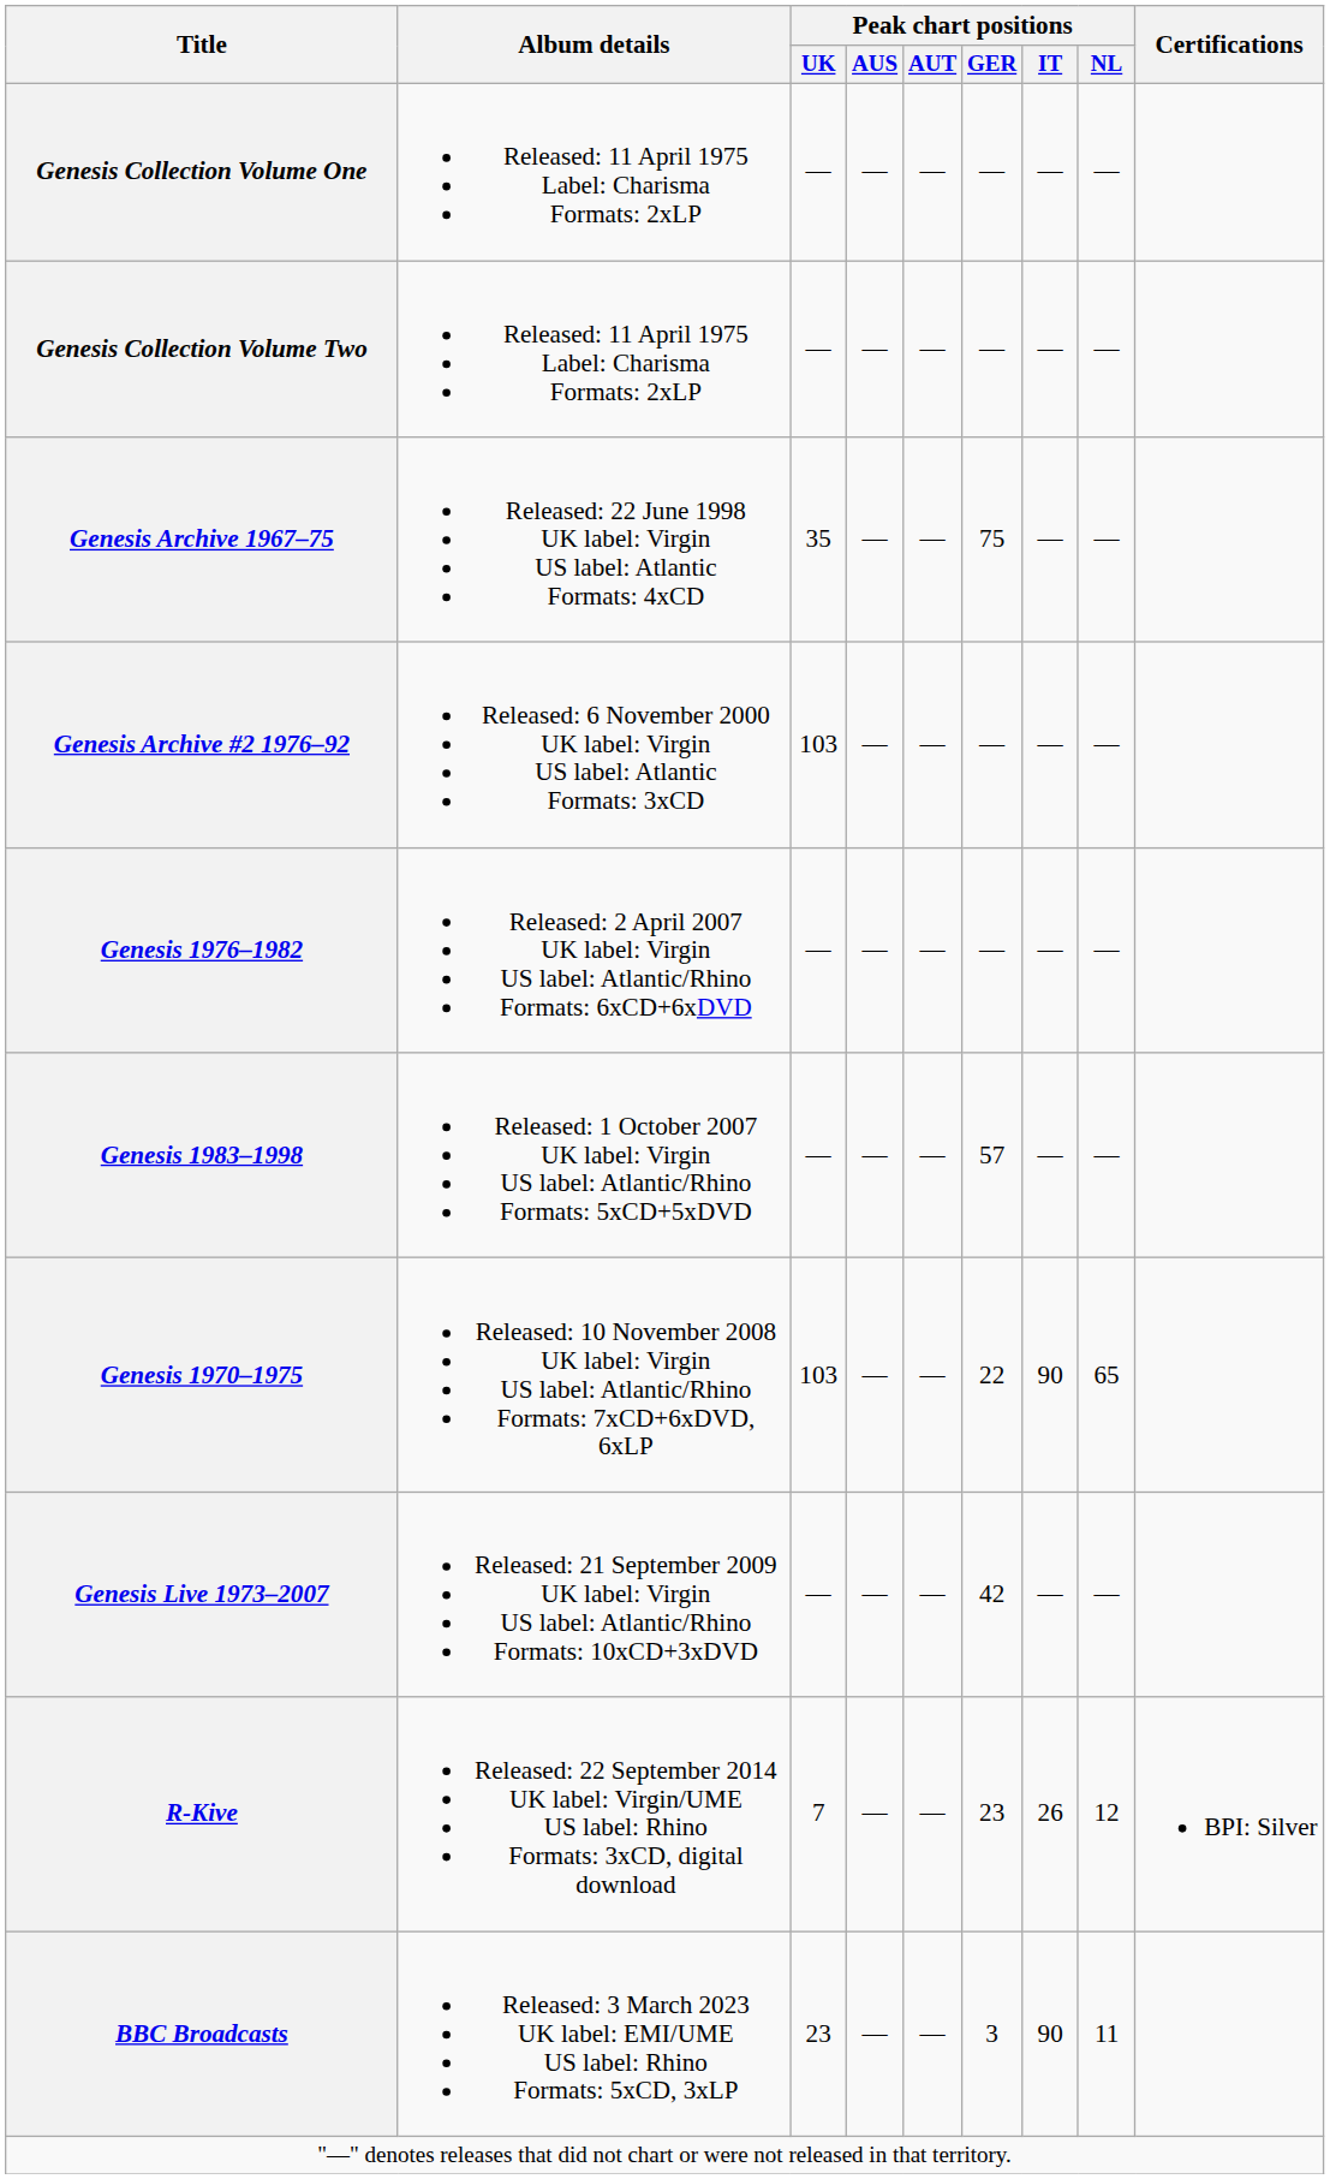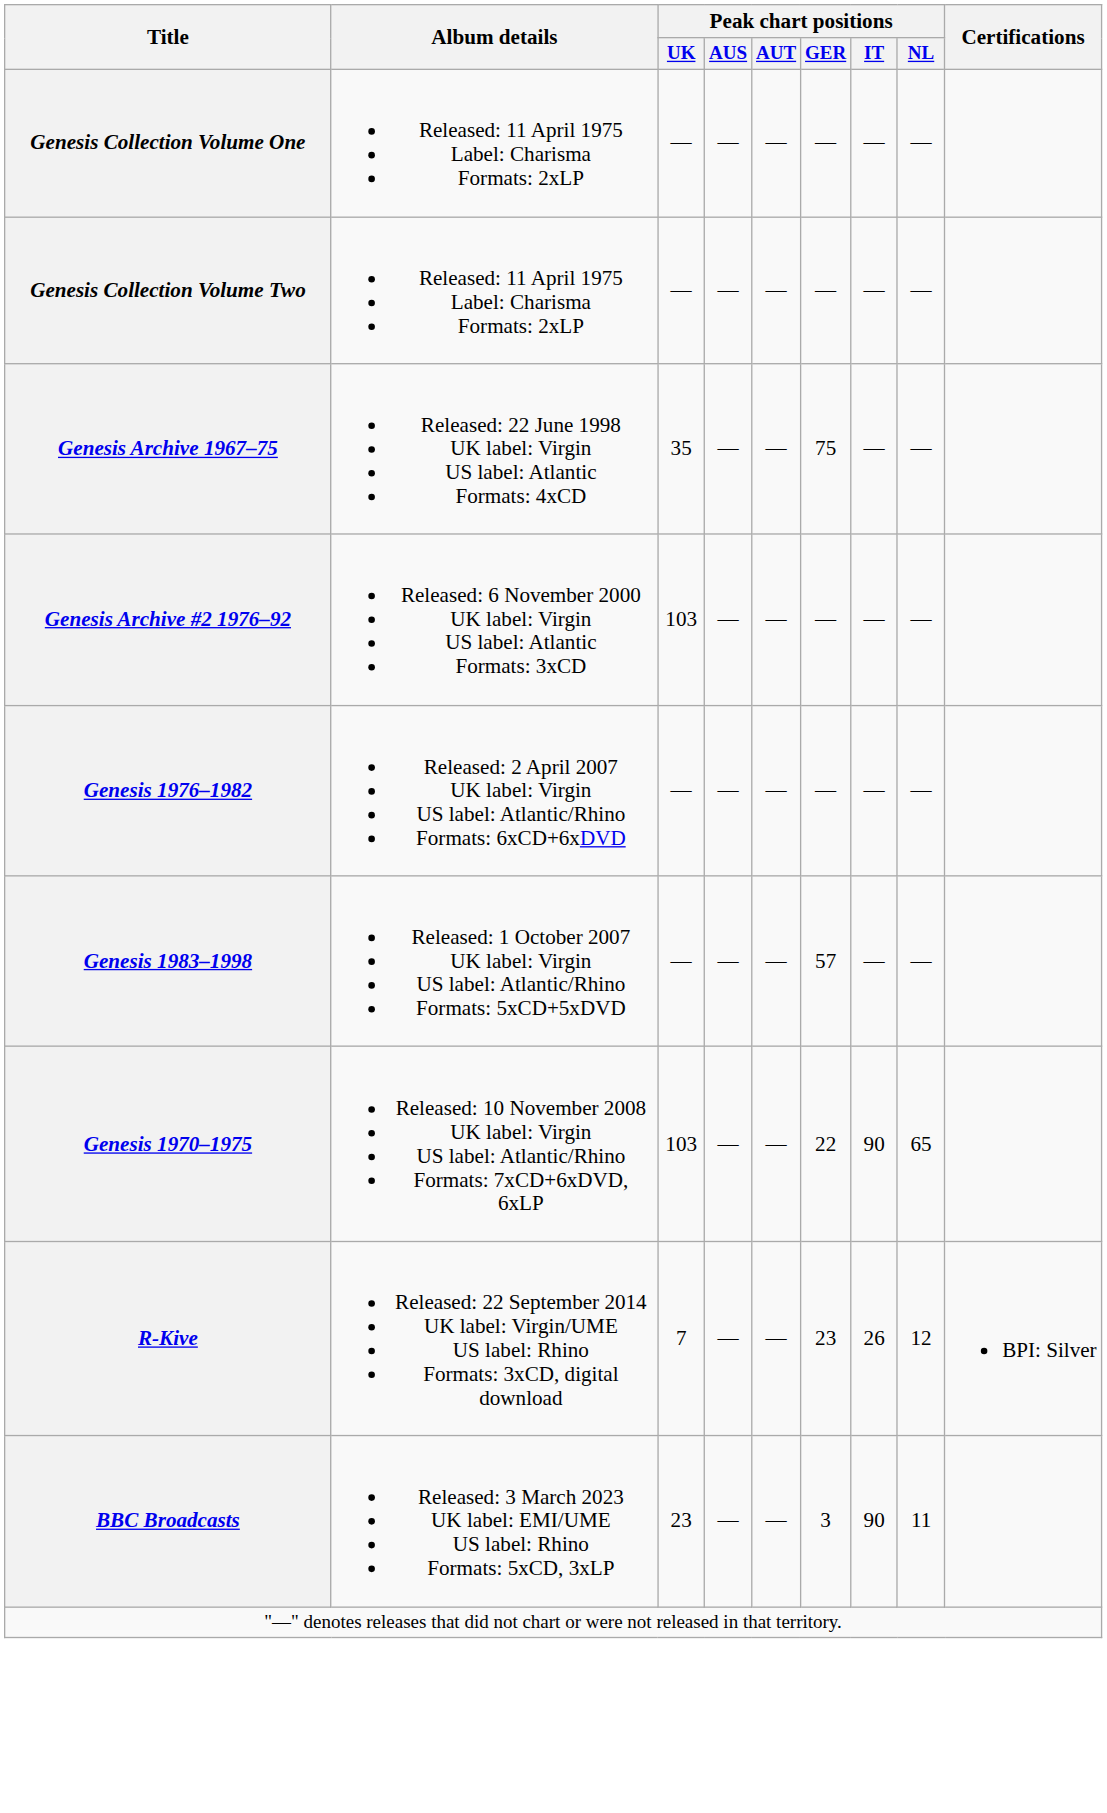 <table class="wikitable plainrowheaders" style="text-align:center;">
 <tr>
 <th rowspan="2" scope="col" style="width:15em;">Title</th>
 <th rowspan="2" scope="col" style="width:15em;">Album details</th>
 <th colspan="6">Peak chart positions</th>
 <th rowspan="2">Certifications</th>
 </tr>
 <tr>
 <th scope="col" style="width:2em;font-size:90%;"><a href='#'>UK</a><br></th>
 <th scope="col" style="width:2em;font-size:90%;"><a href='#'>AUS</a><br></th>
 <th scope="col" style="width:2em;font-size:90%;"><a href='#'>AUT</a><br></th>
 <th scope="col" style="width:2em;font-size:90%;"><a href='#'>GER</a><br></th>
 <th scope="col" style="width:2em;font-size:90%;"><a href='#'>IT</a><br></th>
 <th scope="col" style="width:2em;font-size:90%;"><a href='#'>NL</a><br></th>
 </tr>
 <tr>
 <th scope="row"><em>Genesis Collection Volume One</em></th>
 <td><br><ul><li>Released: 11 April 1975</li><li>Label: Charisma</li><li>Formats: 2xLP</li></ul></td>
 <td>—</td>
 <td>—</td>
 <td>—</td>
 <td>—</td>
 <td>—</td>
 <td>—</td>
 <td></td>
 </tr>
 <tr>
 <th scope="row"><em>Genesis Collection Volume Two</em></th>
 <td><br><ul><li>Released: 11 April 1975</li><li>Label: Charisma</li><li>Formats: 2xLP</li></ul></td>
 <td>—</td>
 <td>—</td>
 <td>—</td>
 <td>—</td>
 <td>—</td>
 <td>—</td>
 <td></td>
 </tr>
 <tr>
 <th scope="row"><em><a href='#'>Genesis Archive 1967–75</a></em></th>
 <td><br><ul><li>Released: 22 June 1998</li><li>UK label: Virgin</li><li>US label: Atlantic</li><li>Formats: 4xCD</li></ul></td>
 <td>35</td>
 <td>—</td>
 <td>—</td>
 <td>75</td>
 <td>—</td>
 <td>—</td>
 <td></td>
 </tr>
 <tr>
 <th scope="row"><em><a href='#'>Genesis Archive #2 1976–92</a></em></th>
 <td><br><ul><li>Released: 6 November 2000</li><li>UK label: Virgin</li><li>US label: Atlantic</li><li>Formats: 3xCD</li></ul></td>
 <td>103</td>
 <td>—</td>
 <td>—</td>
 <td>—</td>
 <td>—</td>
 <td>—</td>
 <td></td>
 </tr>
 <tr>
 <th scope="row"><em><a href='#'>Genesis 1976–1982</a></em></th>
 <td><br><ul><li>Released: 2 April 2007</li><li>UK label: Virgin</li><li>US label: Atlantic/Rhino</li><li>Formats: 6xCD+6x<a href='#'>DVD</a></li></ul></td>
 <td>—</td>
 <td>—</td>
 <td>—</td>
 <td>—</td>
 <td>—</td>
 <td>—</td>
 <td></td>
 </tr>
 <tr>
 <th scope="row"><em><a href='#'>Genesis 1983–1998</a></em></th>
 <td><br><ul><li>Released: 1 October 2007</li><li>UK label: Virgin</li><li>US label: Atlantic/Rhino</li><li>Formats: 5xCD+5xDVD</li></ul></td>
 <td>—</td>
 <td>—</td>
 <td>—</td>
 <td>57</td>
 <td>—</td>
 <td>—</td>
 <td></td>
 </tr>
 <tr>
 <th scope="row"><em><a href='#'>Genesis 1970–1975</a></em></th>
 <td><br><ul><li>Released: 10 November 2008</li><li>UK label: Virgin</li><li>US label: Atlantic/Rhino</li><li>Formats: 7xCD+6xDVD, 6xLP</li></ul></td>
 <td>103</td>
 <td>—</td>
 <td>—</td>
 <td>22</td>
 <td>90</td>
 <td>65</td>
 <td></td>
 </tr>
 <tr>
-<th scope="row"><em><a href='#'>Genesis Live 1973–2007</a></em></th>
-<td><br><ul><li>Released: 21 September 2009</li><li>UK label: Virgin</li><li>US label: Atlantic/Rhino</li><li>Formats: 10xCD+3xDVD</li></ul></td>
-<td>—</td>
-<td>—</td>
-<td>—</td>
-<td>42</td>
-<td>—</td>
-<td>—</td>
-<td></td>
-</tr>
-<tr>
 <th scope="row"><em><a href='#'>R-Kive</a></em></th>
 <td><br><ul><li>Released: 22 September 2014</li><li>UK label: Virgin/UME</li><li>US label: Rhino</li><li>Formats: 3xCD, digital download</li></ul></td>
 <td>7</td>
 <td>—</td>
 <td>—</td>
 <td>23</td>
 <td>26</td>
 <td>12</td>
 <td><br><ul><li>BPI: Silver</li></ul></td>
 </tr>
 <tr>
 <th scope="row"><em><a href='#'>BBC Broadcasts</a></em></th>
 <td><br><ul><li>Released: 3 March 2023</li><li>UK label: EMI/UME</li><li>US label: Rhino</li><li>Formats: 5xCD, 3xLP</li></ul></td>
 <td>23</td>
 <td>—</td>
 <td>—</td>
 <td>3</td>
 <td>90</td>
 <td>11</td>
 <td></td>
 </tr>
 <tr>
 <td colspan="9" style="font-size:90%">"—" denotes releases that did not chart or were not released in that territory.</td>
 </tr>
 </table>
